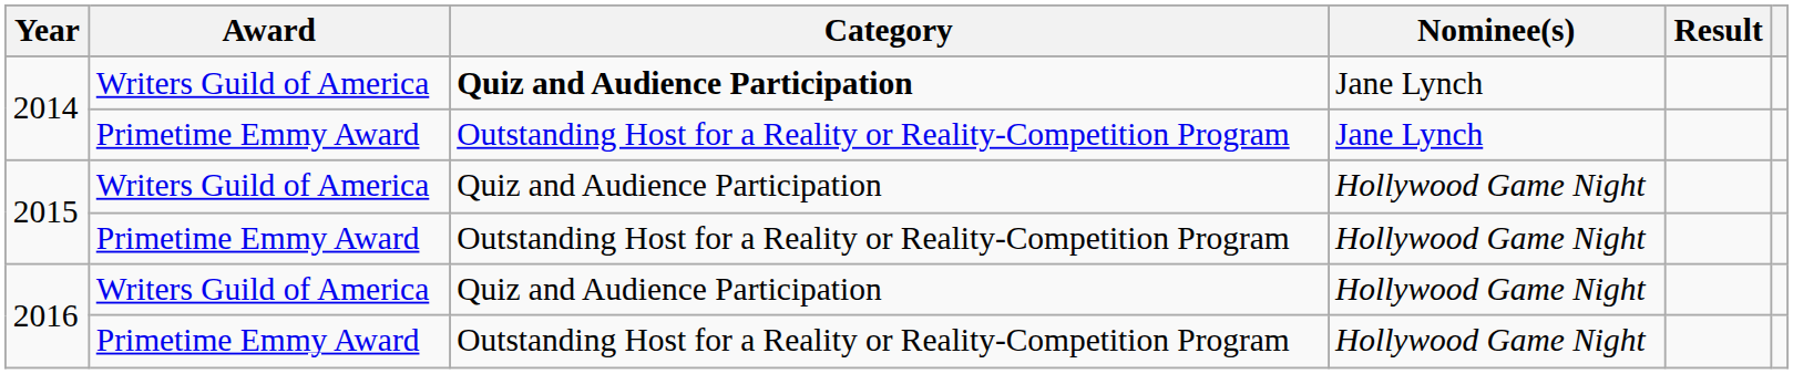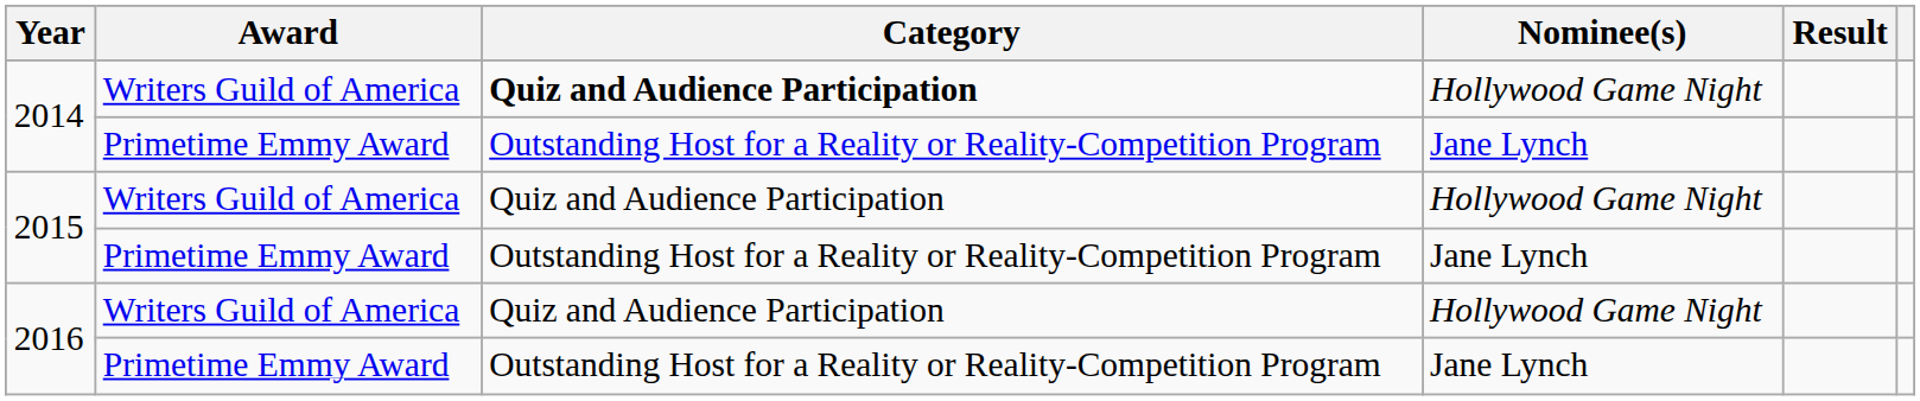 <table class="wikitable sortable plainrowheaders" style="width:99%;">
 <tr>
 <th>Year</th>
 <th>Award</th>
 <th>Category</th>
 <th>Nominee(s)</th>
 <th>Result</th>
 <th scope="col" class="unsortable"></th>
 </tr>
 <tr>
 <td rowspan="2">2014</td>
 <td><a href='#'>Writers Guild of America</a></td>
 <td><strong>Quiz and Audience Participation</strong></td>
-<td>Jane Lynch</td>
+<td><em>Hollywood Game Night</em></td>
 <td></td>
 <td></td>
 </tr>
 <tr>
 <td><a href='#'>Primetime Emmy Award</a></td>
 <td><a href='#'>Outstanding Host for a Reality or Reality-Competition Program</a></td>
 <td><a href='#'>Jane Lynch</a></td>
 <td></td>
 <td></td>
 </tr>
 <tr>
 <td rowspan="2">2015</td>
 <td><a href='#'>Writers Guild of America</a></td>
 <td>Quiz and Audience Participation</td>
 <td><em>Hollywood Game Night</em></td>
 <td></td>
 <td></td>
 </tr>
 <tr>
 <td><a href='#'>Primetime Emmy Award</a></td>
 <td>Outstanding Host for a Reality or Reality-Competition Program</td>
-<td><em>Hollywood Game Night</em></td>
+<td>Jane Lynch</td>
 <td></td>
 <td></td>
 </tr>
 <tr>
 <td rowspan="2">2016</td>
 <td><a href='#'>Writers Guild of America</a></td>
 <td>Quiz and Audience Participation</td>
 <td><em>Hollywood Game Night</em></td>
 <td></td>
 <td></td>
 </tr>
 <tr>
 <td><a href='#'>Primetime Emmy Award</a></td>
 <td>Outstanding Host for a Reality or Reality-Competition Program</td>
-<td><em>Hollywood Game Night</em></td>
+<td>Jane Lynch</td>
 <td></td>
 <td></td>
 </tr>
 </table>
